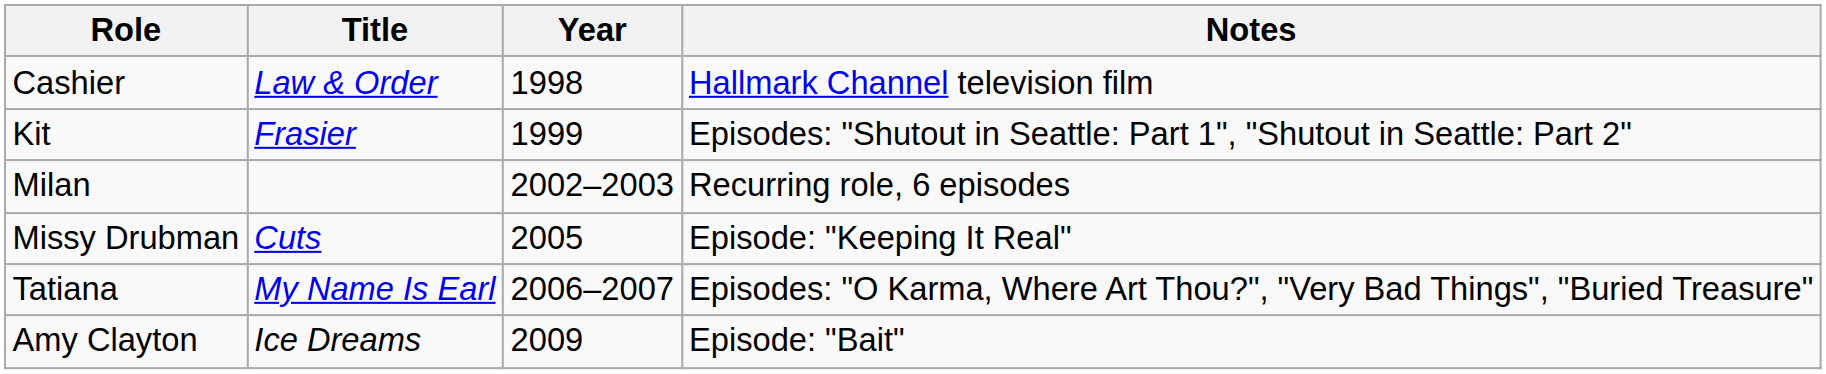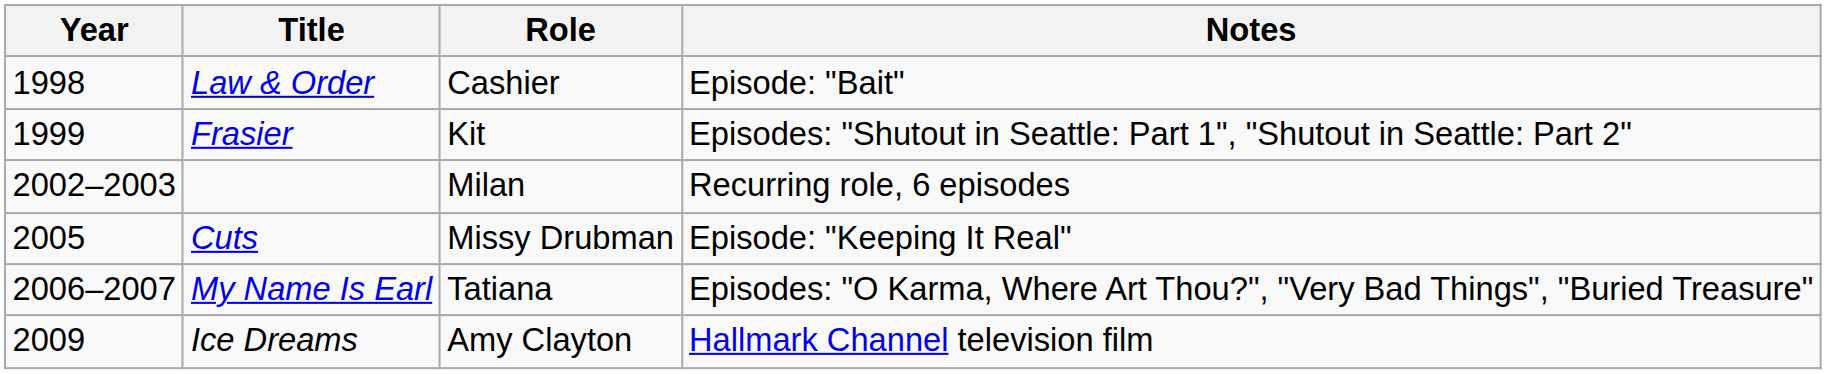 <table class="wikitable sortable">
 <tr>
+<th>Year</th>
+<th>Title</th>
 <th>Role</th>
-<th>Title</th>
-<th>Year</th>
 <th class="unsortable">Notes</th>
 </tr>
 <tr>
+<td>1998</td>
+<td><em><a href='#'>Law & Order</a></em></td>
 <td>Cashier</td>
-<td><em><a href='#'>Law & Order</a></em></td>
-<td>1998</td>
-<td><a href='#'>Hallmark Channel</a> television film</td>
+<td>Episode: "Bait"</td>
 </tr>
 <tr>
+<td>1999</td>
+<td><em><a href='#'>Frasier</a></em></td>
 <td>Kit</td>
-<td><em><a href='#'>Frasier</a></em></td>
-<td>1999</td>
 <td>Episodes: "Shutout in Seattle: Part 1", "Shutout in Seattle: Part 2"</td>
 </tr>
 <tr>
+<td>2002–2003</td>
+<td><em></em></td>
 <td>Milan</td>
-<td><em></em></td>
-<td>2002–2003</td>
 <td>Recurring role, 6 episodes</td>
 </tr>
 <tr>
+<td>2005</td>
+<td><em><a href='#'>Cuts</a></em></td>
 <td>Missy Drubman</td>
-<td><em><a href='#'>Cuts</a></em></td>
-<td>2005</td>
 <td>Episode: "Keeping It Real"</td>
 </tr>
 <tr>
+<td>2006–2007</td>
+<td><em><a href='#'>My Name Is Earl</a></em></td>
 <td>Tatiana</td>
-<td><em><a href='#'>My Name Is Earl</a></em></td>
-<td>2006–2007</td>
 <td>Episodes: "O Karma, Where Art Thou?", "Very Bad Things", "Buried Treasure"</td>
 </tr>
 <tr>
+<td>2009</td>
+<td><em>Ice Dreams</em></td>
 <td>Amy Clayton</td>
-<td><em>Ice Dreams</em></td>
-<td>2009</td>
-<td>Episode: "Bait"</td>
+<td><a href='#'>Hallmark Channel</a> television film</td>
 </tr>
 </table>
